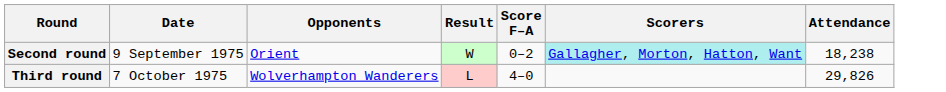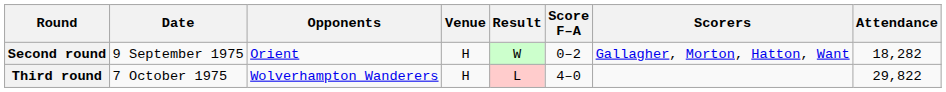 <table class="wikitable plainrowheaders" style="text-align:center">
 <tr>
 <th scope="col">Round</th>
 <th scope="col">Date</th>
 <th scope="col">Opponents</th>
+<th scope="col">Venue</th>
 <th scope="col">Result</th>
 <th scope="col">Score<br>F–A</th>
 <th scope="col">Scorers</th>
 <th scope="col">Attendance</th>
 </tr>
 <tr>
 <th scope="row">Second round</th>
 <td align="left">9 September 1975</td>
 <td align="left"><a href='#'>Orient</a></td>
+<td>H</td>
 <td style="background:#cfc">W</td>
 <td>0–2</td>
-<td align="left" style="background: paleturquoise;"><a href='#'>Gallagher</a>, <a href='#'>Morton</a>, <a href='#'>Hatton</a>, <a href='#'>Want</a></td>
-<td>18,238</td>
+<td align="left"><a href='#'>Gallagher</a>, <a href='#'>Morton</a>, <a href='#'>Hatton</a>, <a href='#'>Want</a></td>
+<td>18,282</td>
 </tr>
 <tr>
 <th scope="row">Third round</th>
 <td align="left">7 October 1975</td>
 <td align="left"><a href='#'>Wolverhampton Wanderers</a></td>
+<td>H</td>
 <td style="background:#fcc">L</td>
 <td>4–0</td>
 <td></td>
-<td>29,826</td>
+<td>29,822</td>
 </tr>
 </table>
